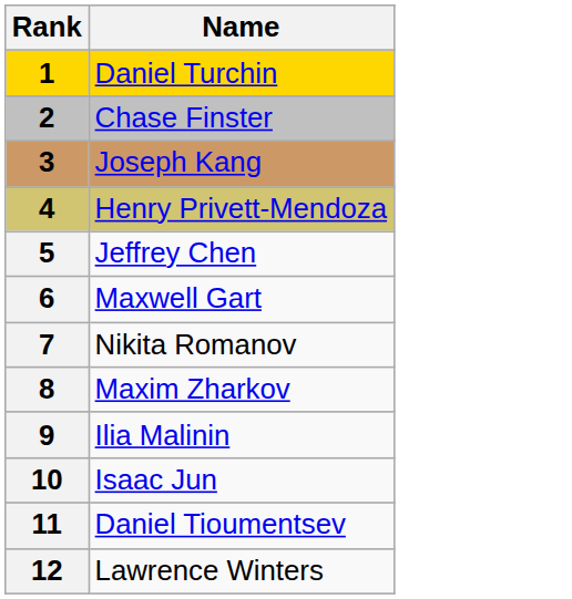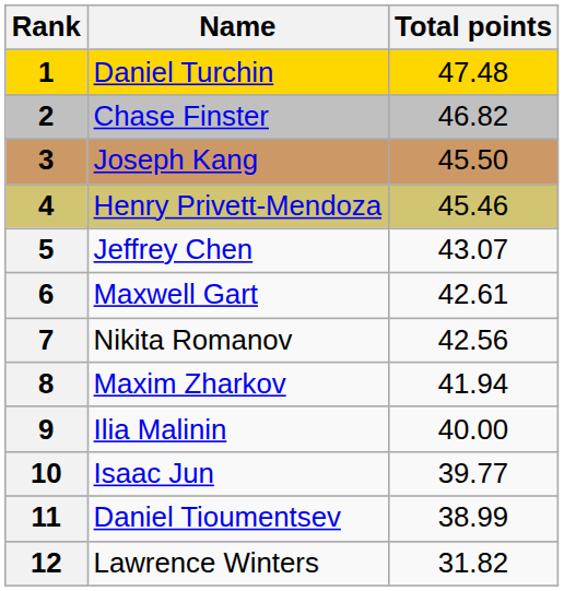 <table class="wikitable sortable">
 <tr>
 <th>Rank</th>
 <th>Name</th>
+<th>Total points</th>
 </tr>
 <tr bgcolor="gold">
 <td align="center"><strong>1</strong></td>
 <td><a href='#'>Daniel Turchin</a></td>
+<td align="center">47.48</td>
 </tr>
 <tr bgcolor="silver">
 <td align="center"><strong>2</strong></td>
 <td><a href='#'>Chase Finster</a></td>
+<td align="center">46.82</td>
 </tr>
 <tr bgcolor="cc9966">
 <td align="center"><strong>3</strong></td>
 <td><a href='#'>Joseph Kang</a></td>
+<td align="center">45.50</td>
 </tr>
 <tr bgcolor="#d1c571">
 <td align="center"><strong>4</strong></td>
 <td><a href='#'>Henry Privett-Mendoza</a></td>
+<td align="center">45.46</td>
 </tr>
 <tr>
 <th>5</th>
 <td><a href='#'>Jeffrey Chen</a></td>
+<td align="center">43.07</td>
 </tr>
 <tr>
 <th>6</th>
 <td><a href='#'>Maxwell Gart</a></td>
+<td align="center">42.61</td>
 </tr>
 <tr>
 <th>7</th>
 <td>Nikita Romanov</td>
+<td align="center">42.56</td>
 </tr>
 <tr>
 <th>8</th>
 <td><a href='#'>Maxim Zharkov</a></td>
+<td align="center">41.94</td>
 </tr>
 <tr>
 <th>9</th>
 <td><a href='#'>Ilia Malinin</a></td>
+<td align="center">40.00</td>
 </tr>
 <tr>
 <th>10</th>
 <td><a href='#'>Isaac Jun</a></td>
+<td align="center">39.77</td>
 </tr>
 <tr>
 <th>11</th>
 <td><a href='#'>Daniel Tioumentsev</a></td>
+<td align="center">38.99</td>
 </tr>
 <tr>
 <th>12</th>
 <td>Lawrence Winters</td>
+<td align="center">31.82</td>
 </tr>
 </table>
